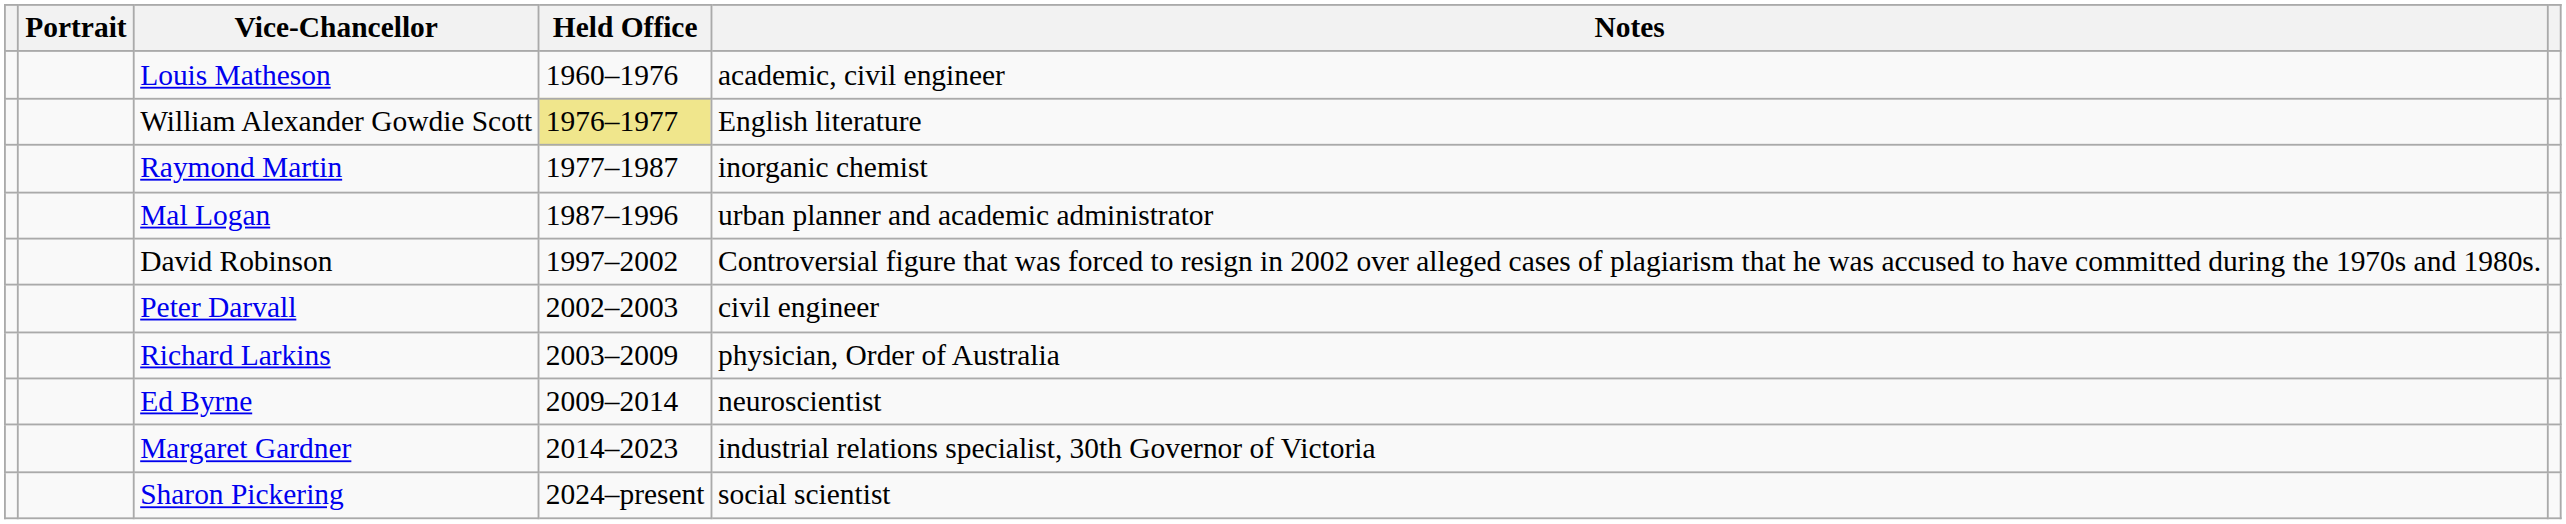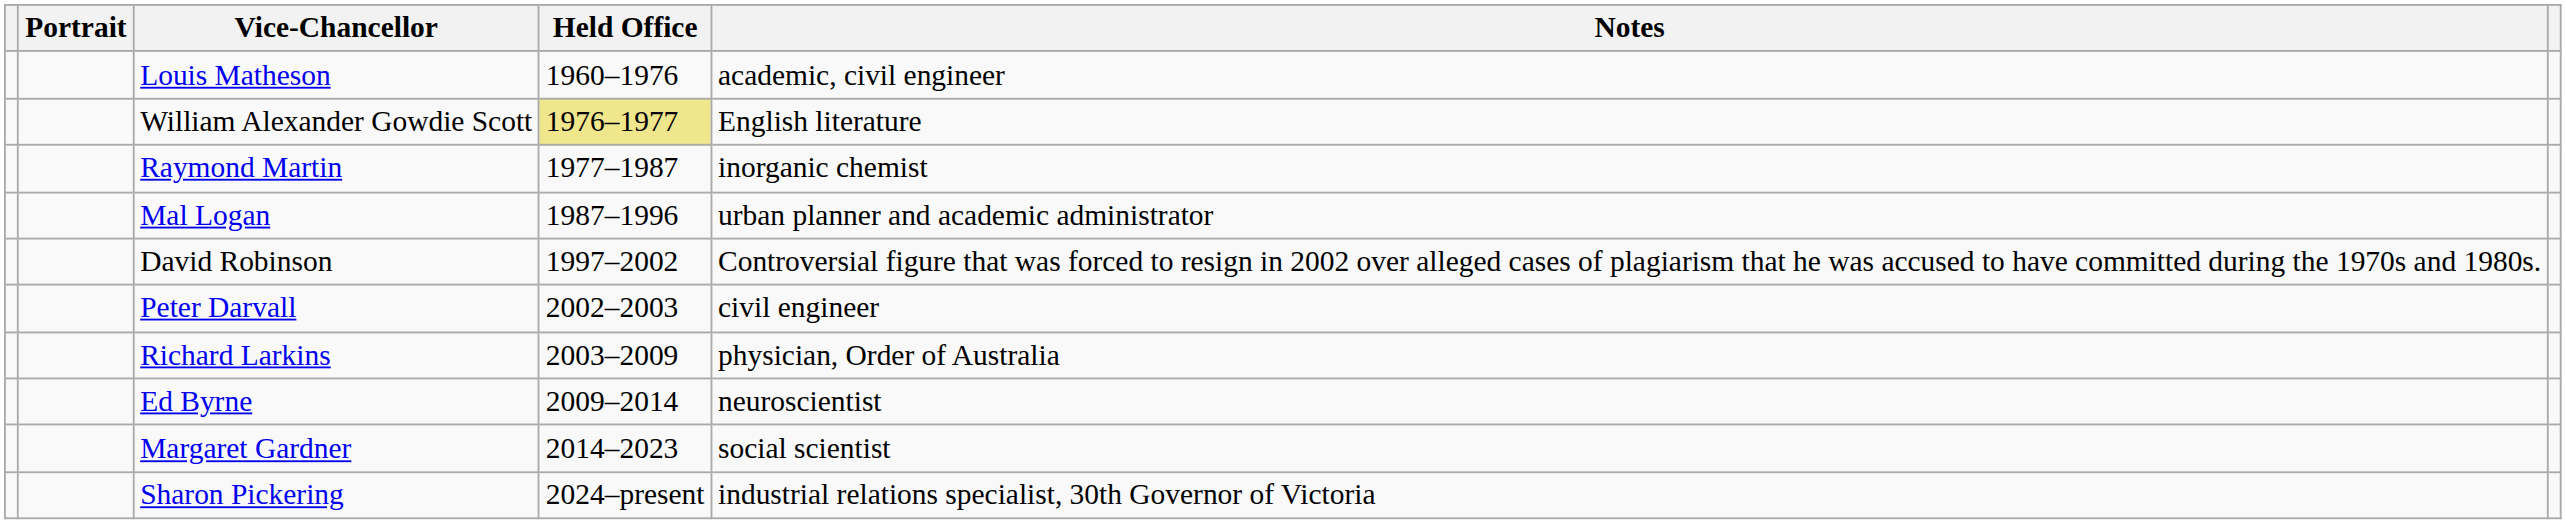 <table class="wikitable">
 <tr>
 <th></th>
 <th>Portrait</th>
 <th>Vice-Chancellor</th>
 <th>Held Office</th>
 <th>Notes</th>
 <th></th>
 </tr>
 <tr>
 <td></td>
 <td></td>
 <td><a href='#'>Louis Matheson</a></td>
 <td>1960–1976</td>
 <td>academic, civil engineer</td>
 <td></td>
 </tr>
 <tr>
 <td></td>
 <td></td>
 <td>William Alexander Gowdie Scott</td>
 <td style="background: khaki;">1976–1977</td>
 <td>English literature</td>
 <td></td>
 </tr>
 <tr>
 <td></td>
 <td></td>
 <td><a href='#'>Raymond Martin</a></td>
 <td>1977–1987</td>
 <td>inorganic chemist</td>
 <td></td>
 </tr>
 <tr>
 <td></td>
 <td></td>
 <td><a href='#'>Mal Logan</a></td>
 <td>1987–1996</td>
 <td>urban planner and academic administrator</td>
 <td></td>
 </tr>
 <tr>
 <td></td>
 <td></td>
 <td>David Robinson</td>
 <td>1997–2002</td>
 <td>Controversial figure that was forced to resign in 2002 over alleged cases of plagiarism that he was accused to have committed during the 1970s and 1980s.</td>
 <td></td>
 </tr>
 <tr>
 <td></td>
 <td></td>
 <td><a href='#'>Peter Darvall</a></td>
 <td>2002–2003</td>
 <td>civil engineer</td>
 <td></td>
 </tr>
 <tr>
 <td></td>
 <td></td>
 <td><a href='#'>Richard Larkins</a></td>
 <td>2003–2009</td>
 <td>physician, Order of Australia</td>
 <td></td>
 </tr>
 <tr>
 <td></td>
 <td></td>
 <td><a href='#'>Ed Byrne</a></td>
 <td>2009–2014</td>
 <td>neuroscientist</td>
 <td></td>
 </tr>
 <tr>
 <td></td>
 <td></td>
 <td><a href='#'>Margaret Gardner</a></td>
 <td>2014–2023</td>
-<td>industrial relations specialist, 30th Governor of Victoria</td>
+<td>social scientist</td>
 <td></td>
 </tr>
 <tr>
 <td></td>
 <td></td>
 <td><a href='#'>Sharon Pickering</a></td>
 <td>2024–present</td>
-<td>social scientist</td>
+<td>industrial relations specialist, 30th Governor of Victoria</td>
 <td></td>
 </tr>
 </table>
